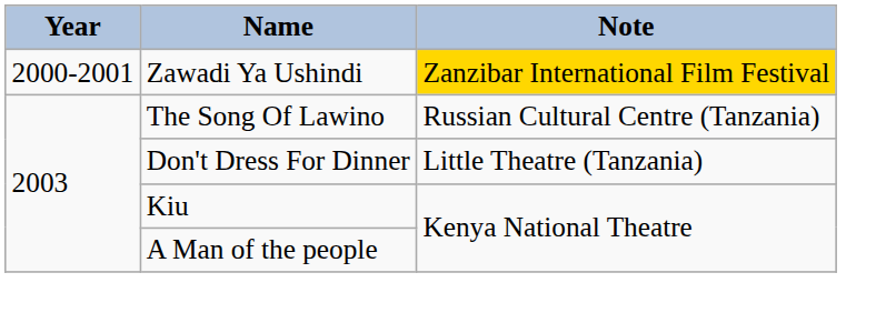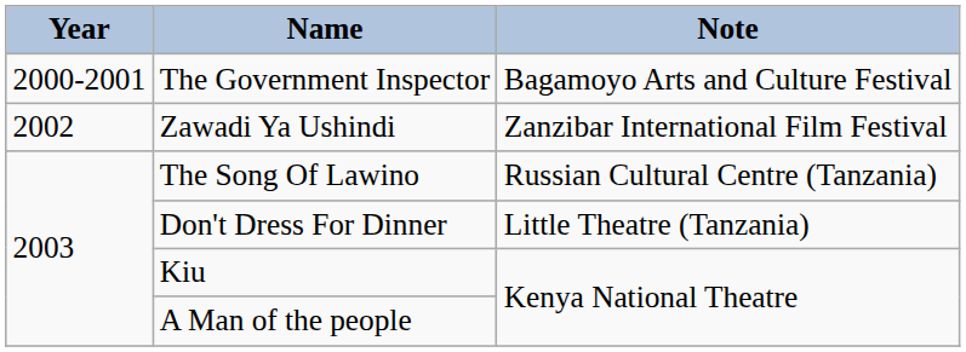 <table class="wikitable">
 <tr>
 <th style="background:#B0C4DE;">Year</th>
 <th style="background:#B0C4DE;">Name</th>
 <th style="background:#B0C4DE;">Note</th>
 </tr>
 <tr>
 <td>2000-2001</td>
+<td>The Government Inspector</td>
+<td>Bagamoyo Arts and Culture Festival</td>
+</tr>
+<tr>
+<td>2002</td>
 <td>Zawadi Ya Ushindi</td>
-<td style="background: gold;">Zanzibar International Film Festival</td>
+<td>Zanzibar International Film Festival</td>
 </tr>
 <tr>
 <td rowspan=4>2003</td>
 <td>The Song Of Lawino</td>
 <td>Russian Cultural Centre (Tanzania)</td>
 </tr>
 <tr>
 <td>Don't Dress For Dinner</td>
 <td>Little Theatre (Tanzania)</td>
 </tr>
 <tr>
 <td>Kiu</td>
 <td rowspan=2>Kenya National Theatre</td>
 </tr>
 <tr>
 <td>A Man of the people</td>
 </tr>
 </table>
